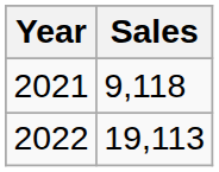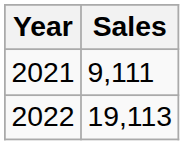 <table class="wikitable sortable mw-collapsible mw-collapsed">
 <tr>
 <th>Year</th>
 <th>Sales</th>
 </tr>
 <tr>
 <td>2021</td>
-<td>9,118</td>
+<td>9,111</td>
 </tr>
 <tr>
 <td>2022</td>
 <td>19,113</td>
 </tr>
 </table>
